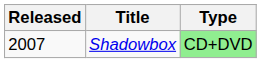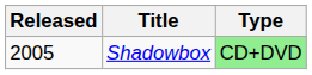 <table class="wikitable">
 <tr>
 <th>Released</th>
 <th>Title</th>
 <th>Type</th>
 </tr>
 <tr>
-<td>2007</td>
+<td>2005</td>
 <td><em><a href='#'>Shadowbox</a></em></td>
 <td style="background: lightgreen;">CD+DVD</td>
 </tr>
 </table>
